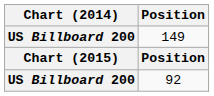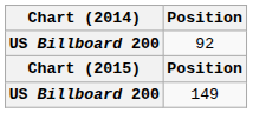 <table class="wikitable plainrowheaders" style="text-align:center">
 <tr>
 <th scope="col">Chart (2014)</th>
 <th scope="col">Position</th>
 </tr>
 <tr>
 <th scope="row">US <em>Billboard</em> 200</th>
-<td>149</td>
+<td>92</td>
 </tr>
 <tr>
 <th scope="col">Chart (2015)</th>
 <th scope="col">Position</th>
 </tr>
 <tr>
 <th scope="row">US <em>Billboard</em> 200</th>
-<td>92</td>
+<td>149</td>
 </tr>
 </table>
